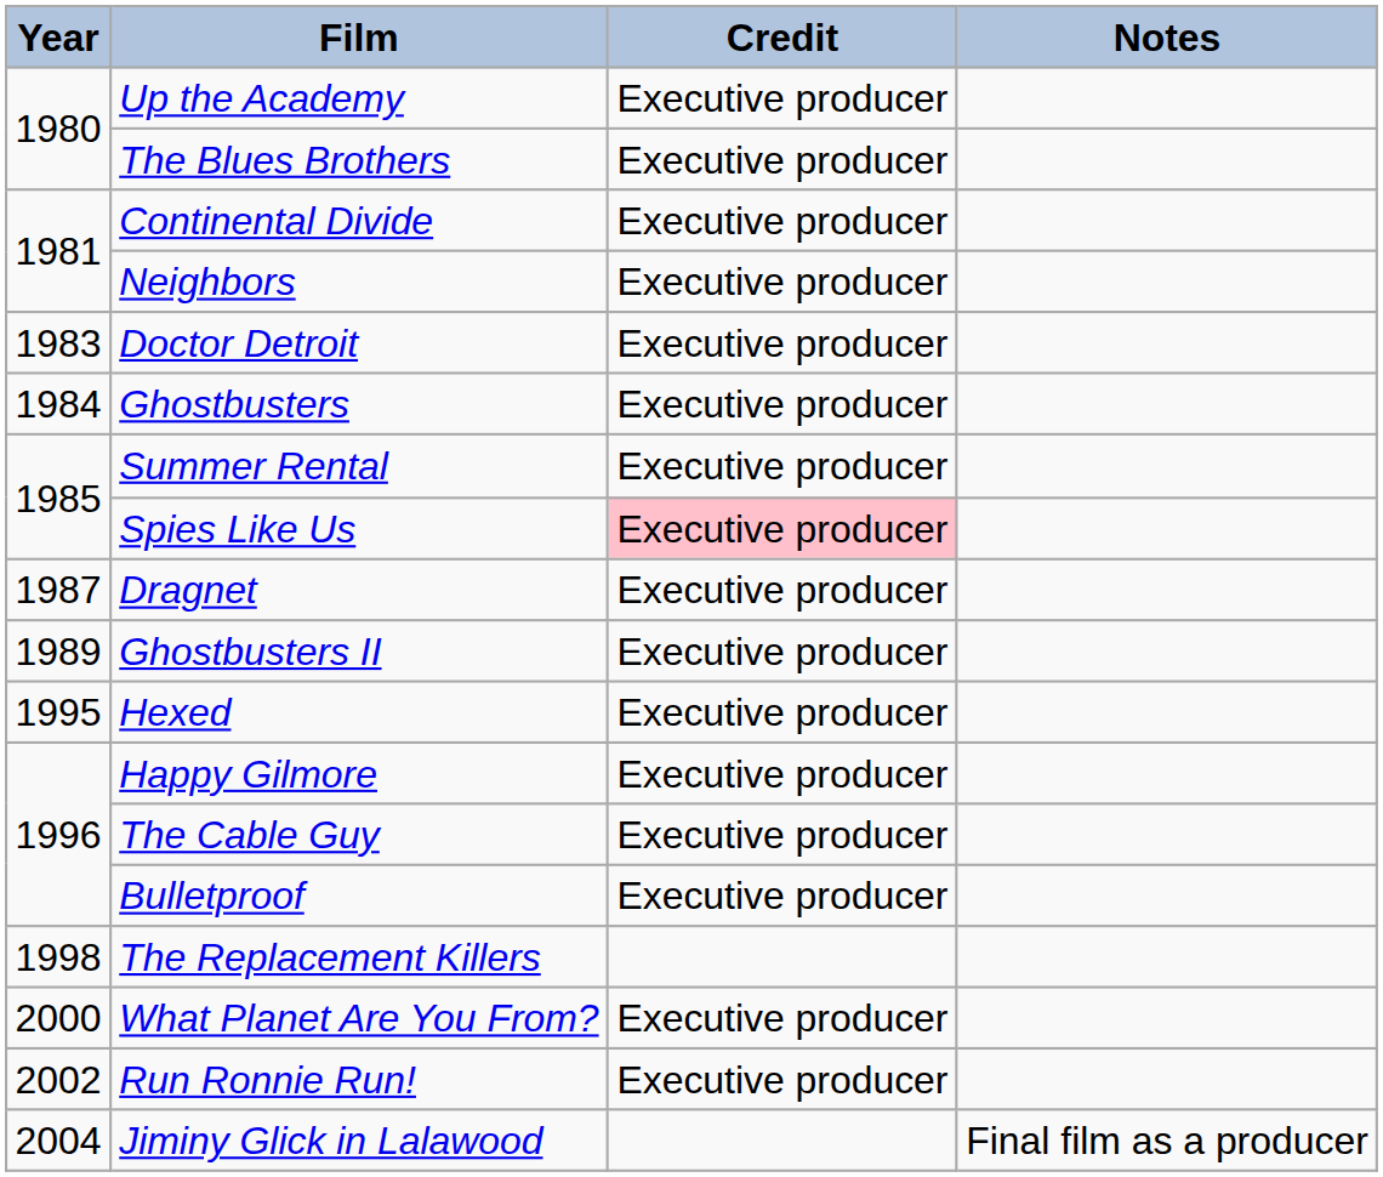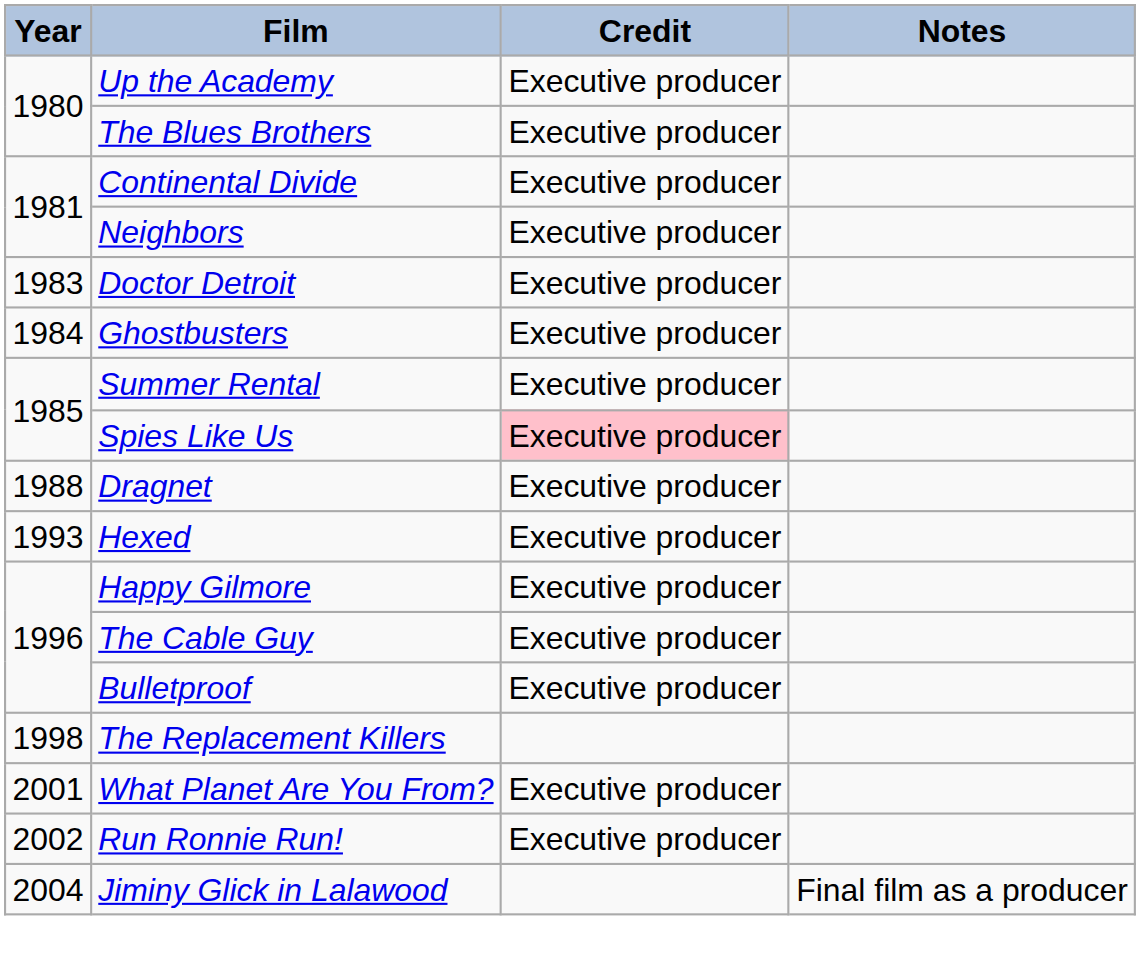 <table class="wikitable" style="font-size:95%;">
 <tr>
 <th style="background:#B0C4DE;">Year</th>
 <th style="background:#B0C4DE;">Film</th>
 <th style="background:#B0C4DE;">Credit</th>
 <th style="background:#B0C4DE;">Notes</th>
 </tr>
 <tr>
 <td rowspan=2>1980</td>
 <td><em><a href='#'>Up the Academy</a></em></td>
 <td>Executive producer</td>
 <td></td>
 </tr>
 <tr>
 <td><em><a href='#'>The Blues Brothers</a></em></td>
 <td>Executive producer</td>
 <td></td>
 </tr>
 <tr>
 <td rowspan=2>1981</td>
 <td><em><a href='#'>Continental Divide</a></em></td>
 <td>Executive producer</td>
 <td></td>
 </tr>
 <tr>
 <td><em><a href='#'>Neighbors</a></em></td>
 <td>Executive producer</td>
 <td></td>
 </tr>
 <tr>
 <td>1983</td>
 <td><em><a href='#'>Doctor Detroit</a></em></td>
 <td>Executive producer</td>
 <td></td>
 </tr>
 <tr>
 <td>1984</td>
 <td><em><a href='#'>Ghostbusters</a></em></td>
 <td>Executive producer</td>
 <td></td>
 </tr>
 <tr>
 <td rowspan=2>1985</td>
 <td><em><a href='#'>Summer Rental</a></em></td>
 <td>Executive producer</td>
 <td></td>
 </tr>
 <tr>
 <td><em><a href='#'>Spies Like Us</a></em></td>
 <td style="background: pink;">Executive producer</td>
 <td></td>
 </tr>
 <tr>
-<td>1987</td>
+<td>1988</td>
 <td><em><a href='#'>Dragnet</a></em></td>
 <td>Executive producer</td>
 <td></td>
 </tr>
 <tr>
-<td>1989</td>
-<td><em><a href='#'>Ghostbusters II</a></em></td>
-<td>Executive producer</td>
-<td></td>
-</tr>
-<tr>
-<td>1995</td>
+<td>1993</td>
 <td><em><a href='#'>Hexed</a></em></td>
 <td>Executive producer</td>
 <td></td>
 </tr>
 <tr>
 <td rowspan=3>1996</td>
 <td><em><a href='#'>Happy Gilmore</a></em></td>
 <td>Executive producer</td>
 <td></td>
 </tr>
 <tr>
 <td><em><a href='#'>The Cable Guy</a></em></td>
 <td>Executive producer</td>
 <td></td>
 </tr>
 <tr>
 <td><em><a href='#'>Bulletproof</a></em></td>
 <td>Executive producer</td>
 <td></td>
 </tr>
 <tr>
 <td>1998</td>
 <td><em><a href='#'>The Replacement Killers</a></em></td>
 <td></td>
 <td></td>
 </tr>
 <tr>
-<td>2000</td>
+<td>2001</td>
 <td><em><a href='#'>What Planet Are You From?</a></em></td>
 <td>Executive producer</td>
 <td></td>
 </tr>
 <tr>
 <td>2002</td>
 <td><em><a href='#'>Run Ronnie Run!</a></em></td>
 <td>Executive producer</td>
 <td></td>
 </tr>
 <tr>
 <td>2004</td>
 <td><em><a href='#'>Jiminy Glick in Lalawood</a></em></td>
 <td></td>
 <td>Final film as a producer</td>
 </tr>
 </table>
